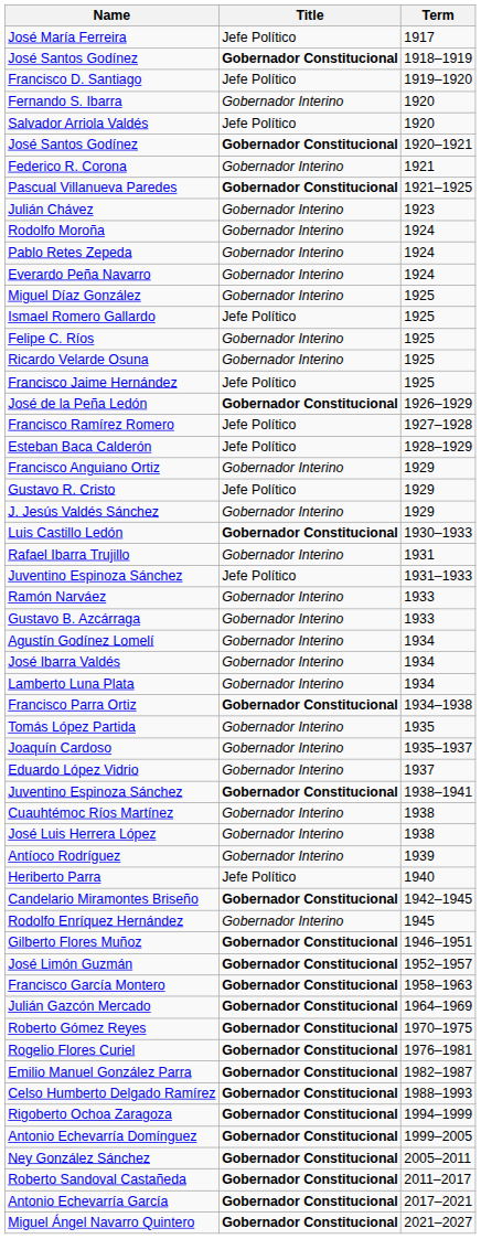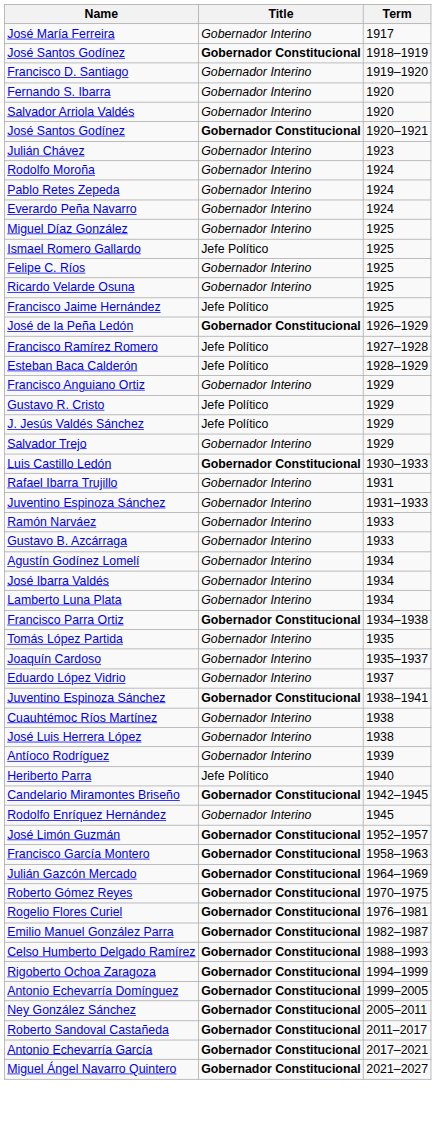 <table class="wikitable">
 <tr>
 <th>Name</th>
 <th>Title</th>
 <th>Term</th>
 </tr>
 <tr>
 <td><a href='#'>José María Ferreira</a></td>
-<td>Jefe Político</td>
+<td><em>Gobernador Interino</em></td>
 <td>1917</td>
 </tr>
 <tr>
 <td><a href='#'>José Santos Godínez</a></td>
 <td><strong>Gobernador Constitucional</strong></td>
 <td>1918–1919</td>
 </tr>
 <tr>
 <td><a href='#'>Francisco D. Santiago</a></td>
-<td>Jefe Político</td>
+<td><em>Gobernador Interino</em></td>
 <td>1919–1920</td>
 </tr>
 <tr>
 <td><a href='#'>Fernando S. Ibarra</a></td>
 <td><em>Gobernador Interino</em></td>
 <td>1920</td>
 </tr>
 <tr>
 <td><a href='#'>Salvador Arriola Valdés</a></td>
-<td>Jefe Político</td>
+<td><em>Gobernador Interino</em></td>
 <td>1920</td>
 </tr>
 <tr>
 <td><a href='#'>José Santos Godínez</a></td>
 <td><strong>Gobernador Constitucional</strong></td>
 <td>1920–1921</td>
-</tr>
-<tr>
-<td><a href='#'>Federico R. Corona</a></td>
-<td><em>Gobernador Interino</em></td>
-<td>1921</td>
-</tr>
-<tr>
-<td><a href='#'>Pascual Villanueva Paredes</a></td>
-<td><strong>Gobernador Constitucional</strong></td>
-<td>1921–1925</td>
 </tr>
 <tr>
 <td><a href='#'>Julián Chávez</a></td>
 <td><em>Gobernador Interino</em></td>
 <td>1923</td>
 </tr>
 <tr>
 <td><a href='#'>Rodolfo Moroña</a></td>
 <td><em>Gobernador Interino</em></td>
 <td>1924</td>
 </tr>
 <tr>
 <td><a href='#'>Pablo Retes Zepeda</a></td>
 <td><em>Gobernador Interino</em></td>
 <td>1924</td>
 </tr>
 <tr>
 <td><a href='#'>Everardo Peña Navarro</a></td>
 <td><em>Gobernador Interino</em></td>
 <td>1924</td>
 </tr>
 <tr>
 <td><a href='#'>Miguel Díaz González</a></td>
 <td><em>Gobernador Interino</em></td>
 <td>1925</td>
 </tr>
 <tr>
 <td><a href='#'>Ismael Romero Gallardo</a></td>
 <td>Jefe Político</td>
 <td>1925</td>
 </tr>
 <tr>
 <td><a href='#'>Felipe C. Ríos</a></td>
 <td><em>Gobernador Interino</em></td>
 <td>1925</td>
 </tr>
 <tr>
 <td><a href='#'>Ricardo Velarde Osuna</a></td>
 <td><em>Gobernador Interino</em></td>
 <td>1925</td>
 </tr>
 <tr>
 <td><a href='#'>Francisco Jaime Hernández</a></td>
 <td>Jefe Político</td>
 <td>1925</td>
 </tr>
 <tr>
 <td><a href='#'>José de la Peña Ledón</a></td>
 <td><strong>Gobernador Constitucional</strong></td>
 <td>1926–1929</td>
 </tr>
 <tr>
 <td><a href='#'>Francisco Ramírez Romero</a></td>
 <td>Jefe Político</td>
 <td>1927–1928</td>
 </tr>
 <tr>
 <td><a href='#'>Esteban Baca Calderón</a></td>
 <td>Jefe Político</td>
 <td>1928–1929</td>
 </tr>
 <tr>
 <td><a href='#'>Francisco Anguiano Ortiz</a></td>
 <td><em>Gobernador Interino</em></td>
 <td>1929</td>
 </tr>
 <tr>
 <td><a href='#'>Gustavo R. Cristo</a></td>
 <td>Jefe Político</td>
 <td>1929</td>
 </tr>
 <tr>
 <td><a href='#'>J. Jesús Valdés Sánchez</a></td>
+<td>Jefe Político</td>
+<td>1929</td>
+</tr>
+<tr>
+<td><a href='#'>Salvador Trejo</a></td>
 <td><em>Gobernador Interino</em></td>
 <td>1929</td>
 </tr>
 <tr>
 <td><a href='#'>Luis Castillo Ledón</a></td>
 <td><strong>Gobernador Constitucional</strong></td>
 <td>1930–1933</td>
 </tr>
 <tr>
 <td><a href='#'>Rafael Ibarra Trujillo</a></td>
 <td><em>Gobernador Interino</em></td>
 <td>1931</td>
 </tr>
 <tr>
 <td><a href='#'>Juventino Espinoza Sánchez</a></td>
-<td>Jefe Político</td>
+<td><em>Gobernador Interino</em></td>
 <td>1931–1933</td>
 </tr>
 <tr>
 <td><a href='#'>Ramón Narváez</a></td>
 <td><em>Gobernador Interino</em></td>
 <td>1933</td>
 </tr>
 <tr>
 <td><a href='#'>Gustavo B. Azcárraga</a></td>
 <td><em>Gobernador Interino</em></td>
 <td>1933</td>
 </tr>
 <tr>
 <td><a href='#'>Agustín Godínez Lomelí</a></td>
 <td><em>Gobernador Interino</em></td>
 <td>1934</td>
 </tr>
 <tr>
 <td><a href='#'>José Ibarra Valdés</a></td>
 <td><em>Gobernador Interino</em></td>
 <td>1934</td>
 </tr>
 <tr>
 <td><a href='#'>Lamberto Luna Plata</a></td>
 <td><em>Gobernador Interino</em></td>
 <td>1934</td>
 </tr>
 <tr>
 <td><a href='#'>Francisco Parra Ortiz</a></td>
 <td><strong>Gobernador Constitucional</strong></td>
 <td>1934–1938</td>
 </tr>
 <tr>
 <td><a href='#'>Tomás López Partida</a></td>
 <td><em>Gobernador Interino</em></td>
 <td>1935</td>
 </tr>
 <tr>
 <td><a href='#'>Joaquín Cardoso</a></td>
 <td><em>Gobernador Interino</em></td>
 <td>1935–1937</td>
 </tr>
 <tr>
 <td><a href='#'>Eduardo López Vidrio</a></td>
 <td><em>Gobernador Interino</em></td>
 <td>1937</td>
 </tr>
 <tr>
 <td><a href='#'>Juventino Espinoza Sánchez</a></td>
 <td><strong>Gobernador Constitucional</strong></td>
 <td>1938–1941</td>
 </tr>
 <tr>
 <td><a href='#'>Cuauhtémoc Ríos Martínez</a></td>
 <td><em>Gobernador Interino</em></td>
 <td>1938</td>
 </tr>
 <tr>
 <td><a href='#'>José Luis Herrera López</a></td>
 <td><em>Gobernador Interino</em></td>
 <td>1938</td>
 </tr>
 <tr>
 <td><a href='#'>Antíoco Rodríguez</a></td>
 <td><em>Gobernador Interino</em></td>
 <td>1939</td>
 </tr>
 <tr>
 <td><a href='#'>Heriberto Parra</a></td>
 <td>Jefe Político</td>
 <td>1940</td>
 </tr>
 <tr>
 <td><a href='#'>Candelario Miramontes Briseño</a></td>
 <td><strong>Gobernador Constitucional</strong></td>
 <td>1942–1945</td>
 </tr>
 <tr>
 <td><a href='#'>Rodolfo Enríquez Hernández</a></td>
 <td><em>Gobernador Interino</em></td>
 <td>1945</td>
 </tr>
 <tr>
-<td><a href='#'>Gilberto Flores Muñoz</a></td>
-<td><strong>Gobernador Constitucional</strong></td>
-<td>1946–1951</td>
-</tr>
-<tr>
 <td><a href='#'>José Limón Guzmán</a></td>
 <td><strong>Gobernador Constitucional</strong></td>
 <td>1952–1957</td>
 </tr>
 <tr>
 <td><a href='#'>Francisco García Montero</a></td>
 <td><strong>Gobernador Constitucional</strong></td>
 <td>1958–1963</td>
 </tr>
 <tr>
 <td><a href='#'>Julián Gazcón Mercado</a></td>
 <td><strong>Gobernador Constitucional</strong></td>
 <td>1964–1969</td>
 </tr>
 <tr>
 <td><a href='#'>Roberto Gómez Reyes</a></td>
 <td><strong>Gobernador Constitucional</strong></td>
 <td>1970–1975</td>
 </tr>
 <tr>
 <td><a href='#'>Rogelio Flores Curiel</a></td>
 <td><strong>Gobernador Constitucional</strong></td>
 <td>1976–1981</td>
 </tr>
 <tr>
 <td><a href='#'>Emilio Manuel González Parra</a></td>
 <td><strong>Gobernador Constitucional</strong></td>
 <td>1982–1987</td>
 </tr>
 <tr>
 <td><a href='#'>Celso Humberto Delgado Ramírez</a></td>
 <td><strong>Gobernador Constitucional</strong></td>
 <td>1988–1993</td>
 </tr>
 <tr>
 <td><a href='#'>Rigoberto Ochoa Zaragoza</a></td>
 <td><strong>Gobernador Constitucional</strong></td>
 <td>1994–1999</td>
 </tr>
 <tr>
 <td><a href='#'>Antonio Echevarría Domínguez</a></td>
 <td><strong>Gobernador Constitucional</strong></td>
 <td>1999–2005</td>
 </tr>
 <tr>
 <td><a href='#'>Ney González Sánchez</a></td>
 <td><strong>Gobernador Constitucional</strong></td>
 <td>2005–2011</td>
 </tr>
 <tr>
 <td><a href='#'>Roberto Sandoval Castañeda</a></td>
 <td><strong>Gobernador Constitucional</strong></td>
 <td>2011–2017</td>
 </tr>
 <tr>
 <td><a href='#'>Antonio Echevarría García</a></td>
 <td><strong>Gobernador Constitucional</strong></td>
 <td>2017–2021</td>
 </tr>
 <tr>
 <td><a href='#'>Miguel Ángel Navarro Quintero</a></td>
 <td><strong>Gobernador Constitucional</strong></td>
 <td>2021–2027</td>
 </tr>
 </table>
